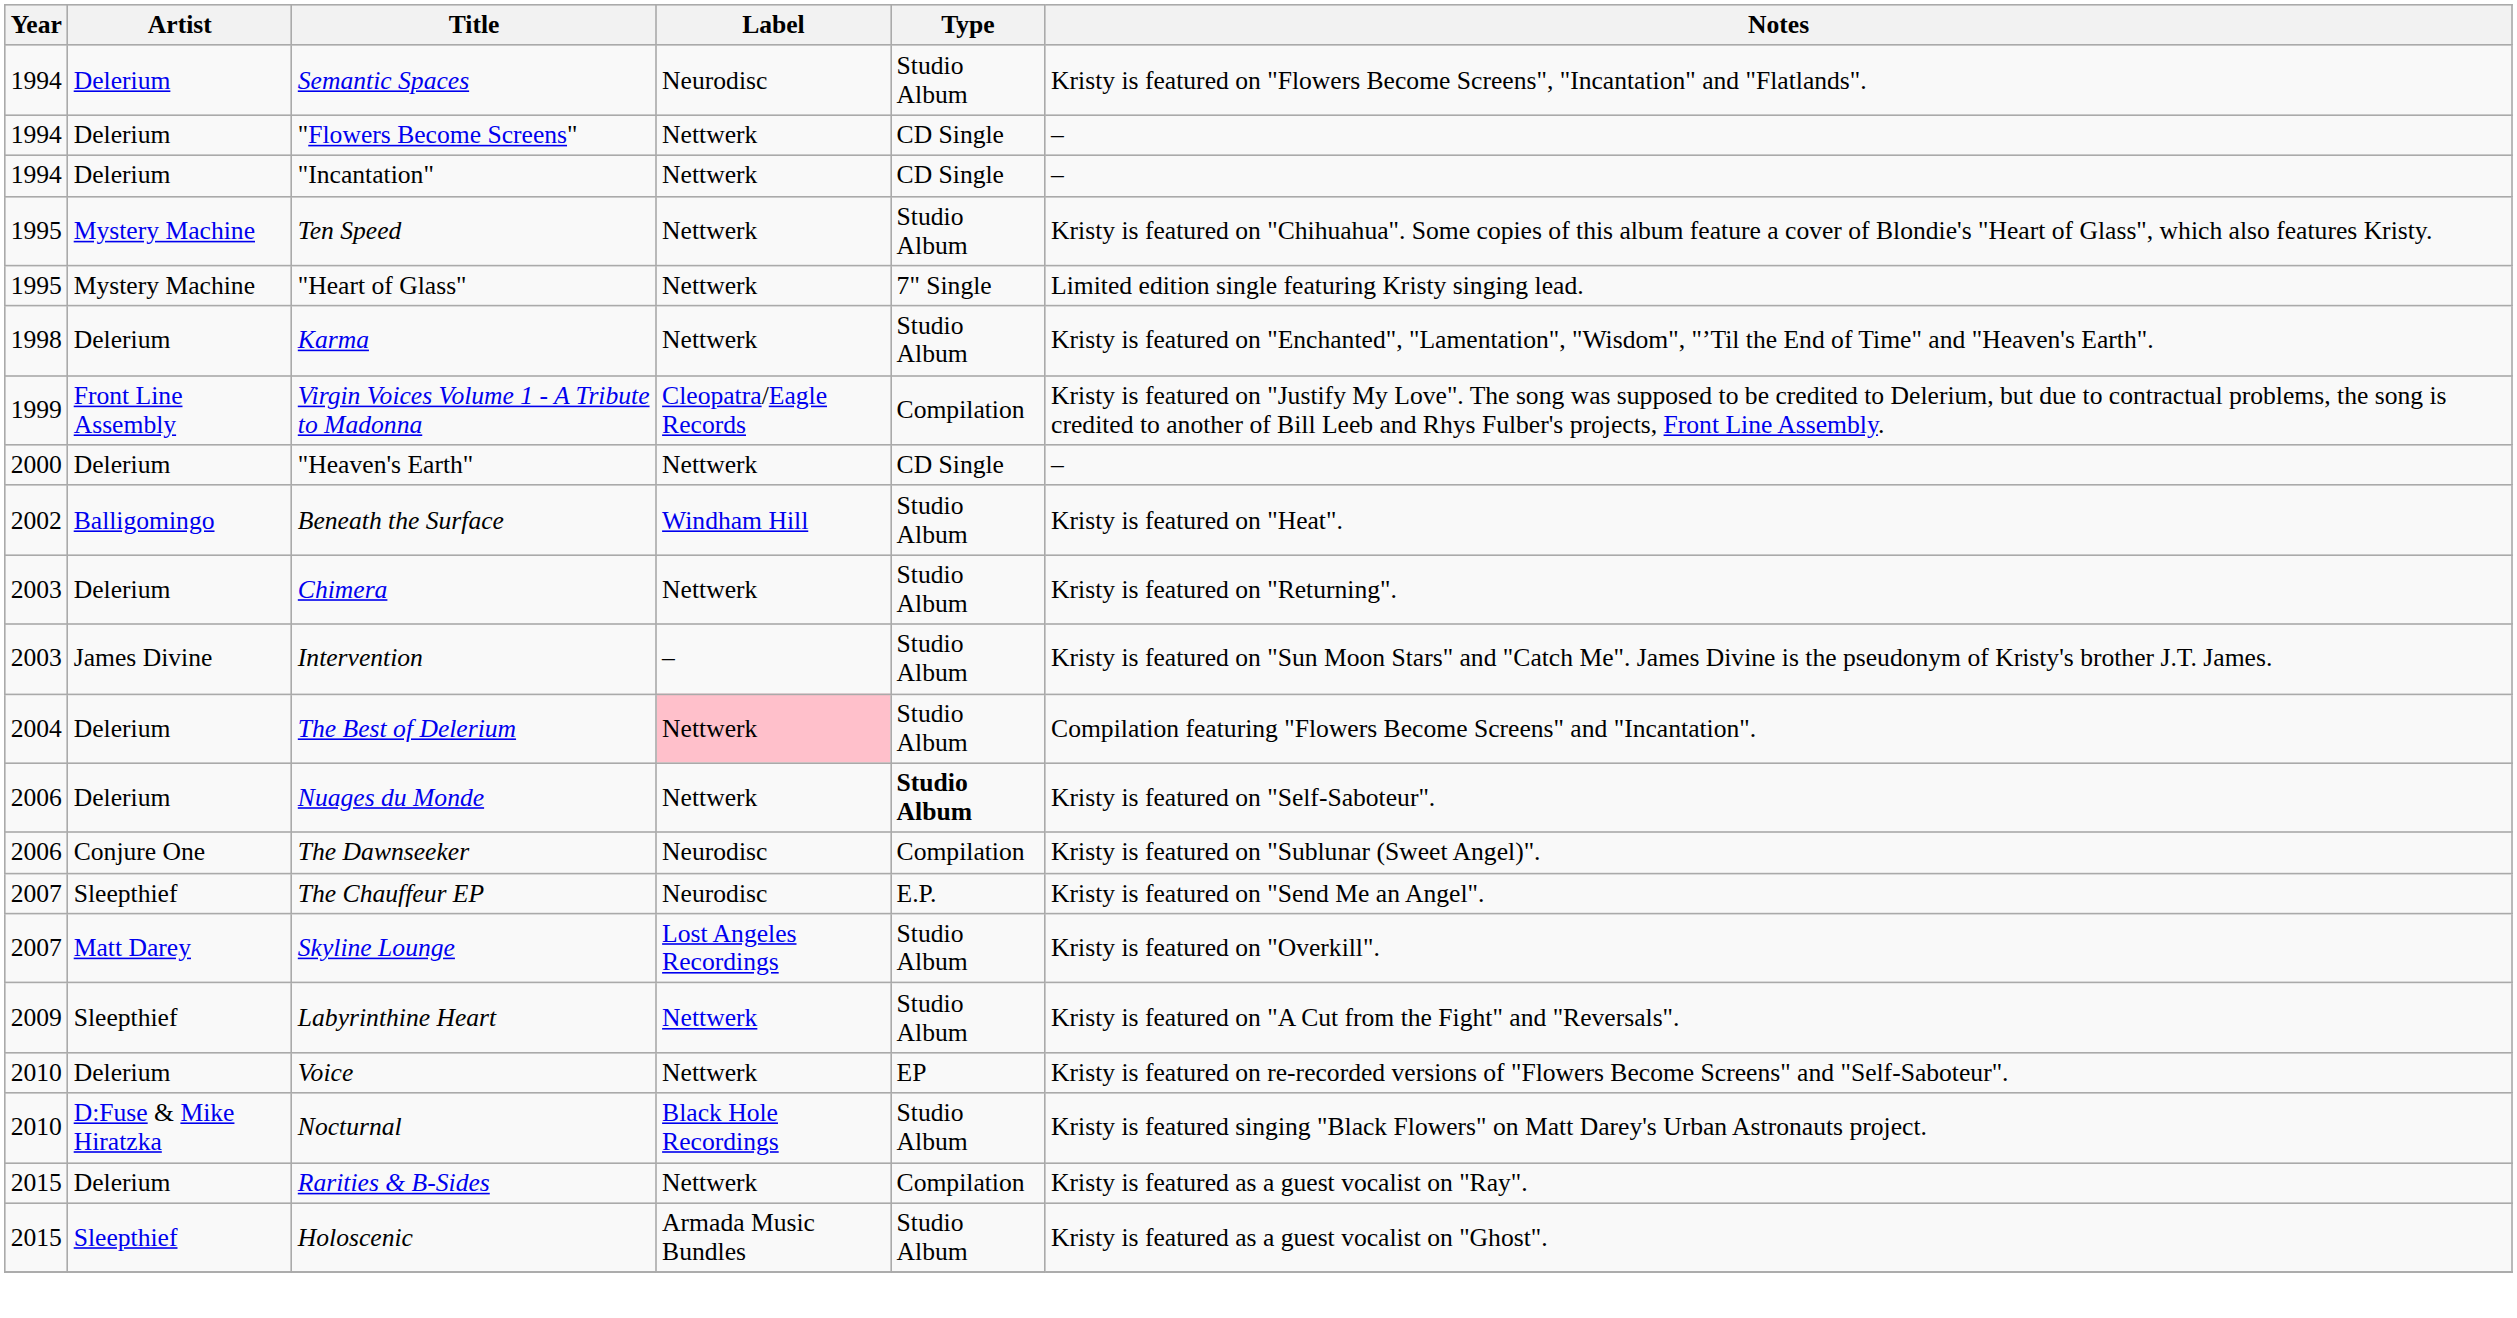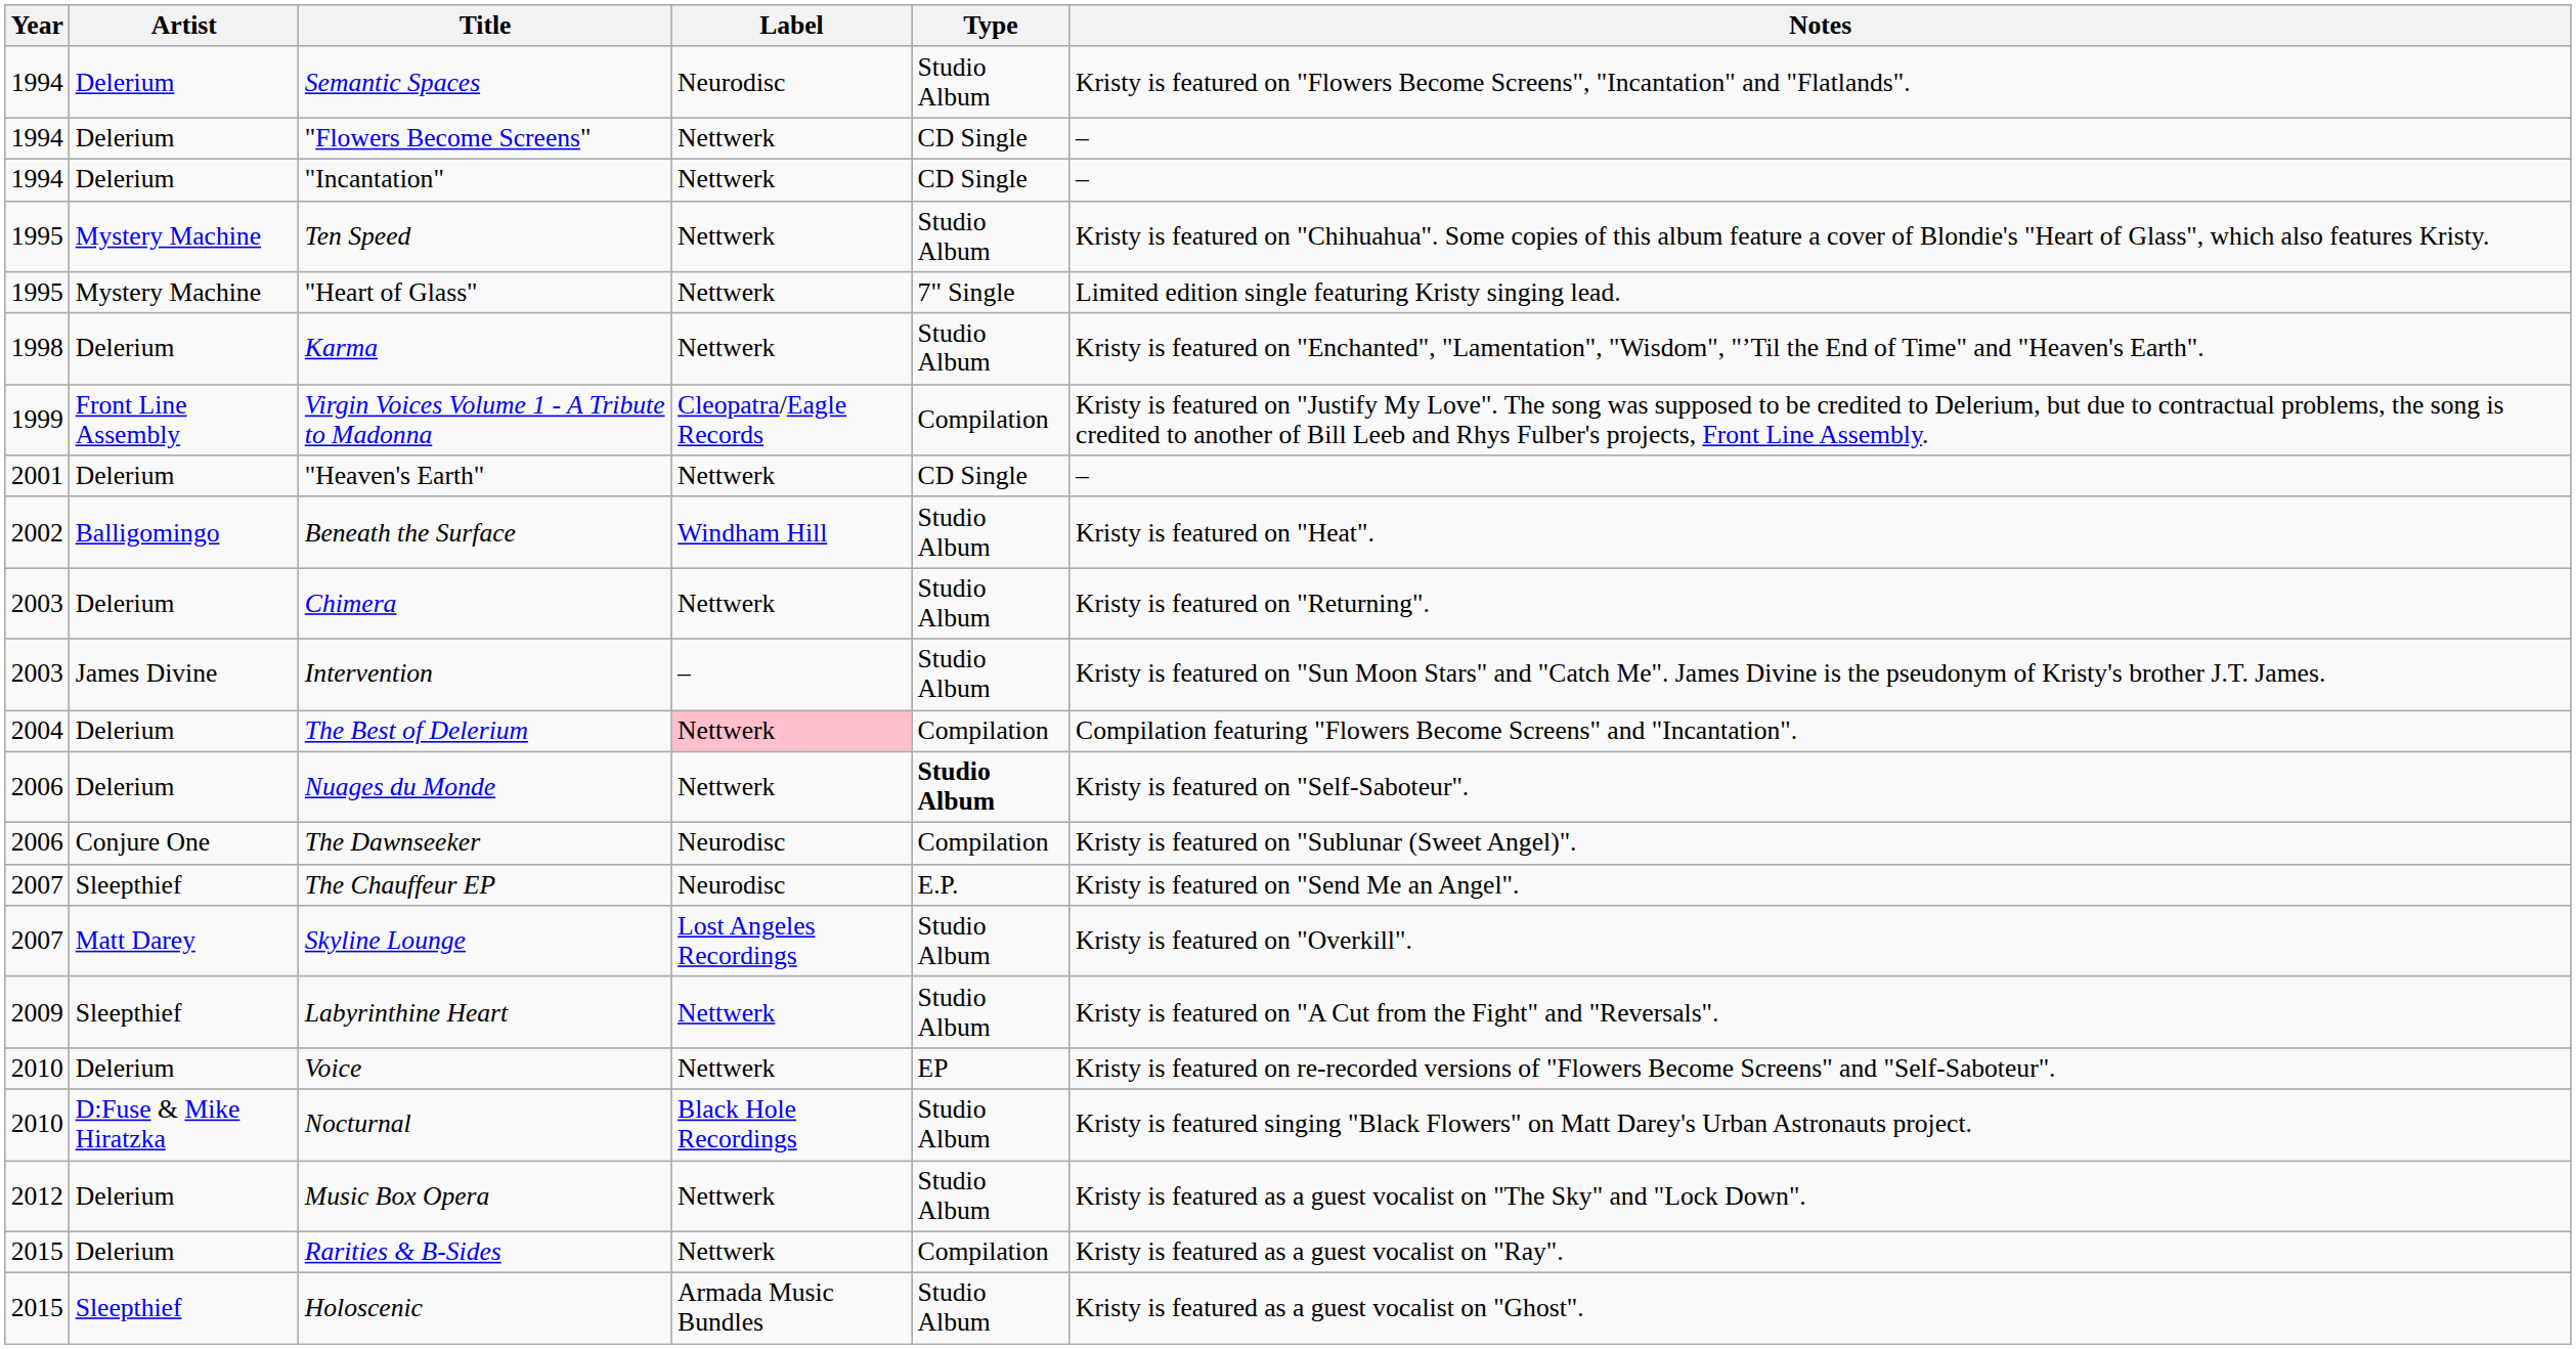 <table class="wikitable">
 <tr>
 <th>Year</th>
 <th>Artist</th>
 <th>Title</th>
 <th>Label</th>
 <th>Type</th>
 <th>Notes</th>
 </tr>
 <tr>
 <td>1994</td>
 <td><a href='#'>Delerium</a></td>
 <td><em><a href='#'>Semantic Spaces</a></em></td>
 <td>Neurodisc</td>
 <td>Studio Album</td>
 <td>Kristy is featured on "Flowers Become Screens", "Incantation" and "Flatlands".</td>
 </tr>
 <tr>
 <td>1994</td>
 <td>Delerium</td>
 <td>"<a href='#'>Flowers Become Screens</a>"</td>
 <td>Nettwerk</td>
 <td>CD Single</td>
 <td>–</td>
 </tr>
 <tr>
 <td>1994</td>
 <td>Delerium</td>
 <td>"Incantation"</td>
 <td>Nettwerk</td>
 <td>CD Single</td>
 <td>–</td>
 </tr>
 <tr>
 <td>1995</td>
 <td><a href='#'>Mystery Machine</a></td>
 <td><em>Ten Speed</em></td>
 <td>Nettwerk</td>
 <td>Studio Album</td>
 <td>Kristy is featured on "Chihuahua". Some copies of this album feature a cover of Blondie's "Heart of Glass", which also features Kristy.</td>
 </tr>
 <tr>
 <td>1995</td>
 <td>Mystery Machine</td>
 <td>"Heart of Glass"</td>
 <td>Nettwerk</td>
 <td>7" Single</td>
 <td>Limited edition single featuring Kristy singing lead.</td>
 </tr>
 <tr>
 <td>1998</td>
 <td>Delerium</td>
 <td><em><a href='#'>Karma</a></em></td>
 <td>Nettwerk</td>
 <td>Studio Album</td>
 <td>Kristy is featured on "Enchanted", "Lamentation", "Wisdom", "’Til the End of Time" and "Heaven's Earth".</td>
 </tr>
 <tr>
 <td>1999</td>
 <td><a href='#'>Front Line Assembly</a></td>
 <td><em><a href='#'>Virgin Voices Volume 1 - A Tribute to Madonna</a></em></td>
 <td><a href='#'>Cleopatra</a>/<a href='#'>Eagle Records</a></td>
 <td>Compilation</td>
 <td>Kristy is featured on "Justify My Love". The song was supposed to be credited to Delerium, but due to contractual problems, the song is credited to another of Bill Leeb and Rhys Fulber's projects, <a href='#'>Front Line Assembly</a>.</td>
 </tr>
 <tr>
-<td>2000</td>
+<td>2001</td>
 <td>Delerium</td>
 <td>"Heaven's Earth"</td>
 <td>Nettwerk</td>
 <td>CD Single</td>
 <td>–</td>
 </tr>
 <tr>
 <td>2002</td>
 <td><a href='#'>Balligomingo</a></td>
 <td><em>Beneath the Surface</em></td>
 <td><a href='#'>Windham Hill</a></td>
 <td>Studio Album</td>
 <td>Kristy is featured on "Heat".</td>
 </tr>
 <tr>
 <td>2003</td>
 <td>Delerium</td>
 <td><em><a href='#'>Chimera</a></em></td>
 <td>Nettwerk</td>
 <td>Studio Album</td>
 <td>Kristy is featured on "Returning".</td>
 </tr>
 <tr>
 <td>2003</td>
 <td>James Divine</td>
 <td><em>Intervention</em></td>
 <td>–</td>
 <td>Studio Album</td>
 <td>Kristy is featured on "Sun Moon Stars" and "Catch Me". James Divine is the pseudonym of Kristy's brother J.T. James.</td>
 </tr>
 <tr>
 <td>2004</td>
 <td>Delerium</td>
 <td><em><a href='#'>The Best of Delerium</a></em></td>
 <td style="background: pink;">Nettwerk</td>
-<td>Studio Album</td>
+<td>Compilation</td>
 <td>Compilation featuring "Flowers Become Screens" and "Incantation".</td>
 </tr>
 <tr>
 <td>2006</td>
 <td>Delerium</td>
 <td><em><a href='#'>Nuages du Monde</a></em></td>
 <td>Nettwerk</td>
 <td><strong>Studio Album</strong></td>
 <td>Kristy is featured on "Self-Saboteur".</td>
 </tr>
 <tr>
 <td>2006</td>
 <td>Conjure One</td>
 <td><em>The Dawnseeker</em></td>
 <td>Neurodisc</td>
 <td>Compilation</td>
 <td>Kristy is featured on "Sublunar (Sweet Angel)".</td>
 </tr>
 <tr>
 <td>2007</td>
 <td>Sleepthief</td>
 <td><em>The Chauffeur EP</em></td>
 <td>Neurodisc</td>
 <td>E.P.</td>
 <td>Kristy is featured on "Send Me an Angel".</td>
 </tr>
 <tr>
 <td>2007</td>
 <td><a href='#'>Matt Darey</a></td>
 <td><em><a href='#'>Skyline Lounge</a></em></td>
 <td><a href='#'>Lost Angeles Recordings</a></td>
 <td>Studio Album</td>
 <td>Kristy is featured on "Overkill".</td>
 </tr>
 <tr>
 <td>2009</td>
 <td>Sleepthief</td>
 <td><em>Labyrinthine Heart</em></td>
 <td><a href='#'>Nettwerk</a></td>
 <td>Studio Album</td>
 <td>Kristy is featured on "A Cut from the Fight" and "Reversals".</td>
 </tr>
 <tr>
 <td>2010</td>
 <td>Delerium</td>
 <td><em>Voice</em></td>
 <td>Nettwerk</td>
 <td>EP</td>
 <td>Kristy is featured on re-recorded versions of "Flowers Become Screens" and "Self-Saboteur".</td>
 </tr>
 <tr>
 <td>2010</td>
 <td><a href='#'>D:Fuse</a> & <a href='#'>Mike Hiratzka</a></td>
 <td><em>Nocturnal</em></td>
 <td><a href='#'>Black Hole Recordings</a></td>
 <td>Studio Album</td>
 <td>Kristy is featured singing "Black Flowers" on Matt Darey's Urban Astronauts project.</td>
 </tr>
 <tr>
+<td>2012</td>
+<td>Delerium</td>
+<td><em>Music Box Opera</em></td>
+<td>Nettwerk</td>
+<td>Studio Album</td>
+<td>Kristy is featured as a guest vocalist on "The Sky" and "Lock Down".</td>
+</tr>
+<tr>
 <td>2015</td>
 <td>Delerium</td>
 <td><em><a href='#'>Rarities & B-Sides</a></em></td>
 <td>Nettwerk</td>
 <td>Compilation</td>
 <td>Kristy is featured as a guest vocalist on "Ray".</td>
 </tr>
 <tr>
 <td>2015</td>
 <td><a href='#'>Sleepthief</a></td>
 <td><em>Holoscenic</em></td>
 <td>Armada Music Bundles</td>
 <td>Studio Album</td>
 <td>Kristy is featured as a guest vocalist on "Ghost".</td>
 </tr>
 <tr>
 </tr>
 </table>
